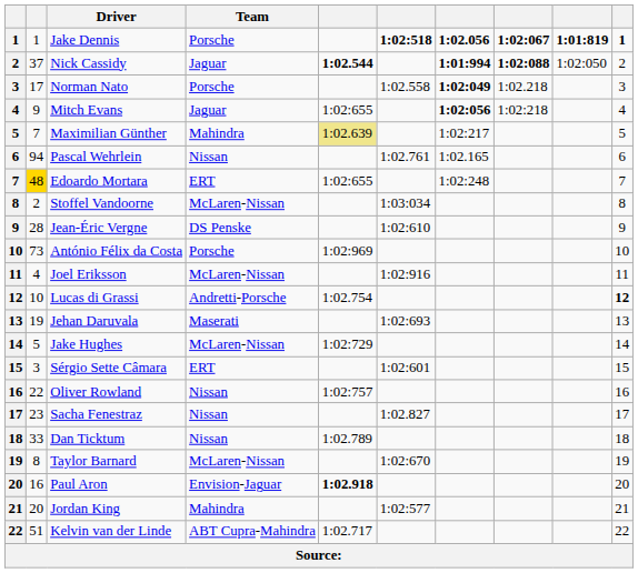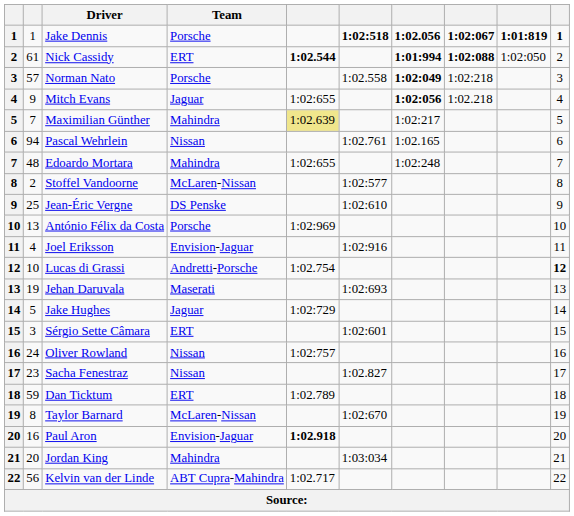 <table class="wikitable sortable" style="font-size: 85%">
 <tr>
 <th scope="col"></th>
 <th scope="col"></th>
 <th scope="col">Driver</th>
 <th scope="col">Team</th>
 <th scope="col"></th>
 <th scope="col"></th>
 <th scope="col"></th>
 <th scope="col"></th>
 <th scope="col"></th>
 <th scope="col"></th>
 </tr>
 <tr>
 <th scope="row">1</th>
 <td align="center">1</td>
 <td data-sort-value=""> <a href='#'>Jake Dennis</a></td>
 <td><a href='#'>Porsche</a></td>
 <td></td>
 <td><strong>1:02:518</strong></td>
 <td><strong>1:02.056</strong></td>
 <td><strong>1:02:067</strong></td>
 <td><strong>1:01:819</strong></td>
 <td align="center"><strong>1</strong></td>
 </tr>
 <tr>
 <th scope="row">2</th>
-<td align="center">37</td>
+<td align="center">61</td>
 <td data-sort-value=""> <a href='#'>Nick Cassidy</a></td>
-<td><a href='#'>Jaguar</a></td>
+<td><a href='#'>ERT</a></td>
 <td><strong>1:02.544</strong></td>
 <td></td>
 <td><strong>1:01:994</strong></td>
 <td><strong>1:02:088</strong></td>
 <td>1:02:050</td>
 <td align="center">2</td>
 </tr>
 <tr>
 <th scope="row">3</th>
-<td align="center">17</td>
+<td align="center">57</td>
 <td data-sort-value=""> <a href='#'>Norman Nato</a></td>
 <td><a href='#'>Porsche</a></td>
 <td></td>
 <td>1:02.558</td>
 <td><strong>1:02:049</strong></td>
-<td>1:02.218</td>
+<td>1:02:218</td>
 <td></td>
 <td align="center">3</td>
 </tr>
 <tr>
 <th scope="row">4</th>
 <td align="center">9</td>
 <td data-sort-value=""> <a href='#'>Mitch Evans</a></td>
 <td><a href='#'>Jaguar</a></td>
 <td>1:02:655</td>
 <td></td>
 <td><strong>1:02:056</strong></td>
-<td>1:02:218</td>
+<td>1:02.218</td>
 <td></td>
 <td align="center">4</td>
 </tr>
 <tr>
 <th scope="row">5</th>
 <td align="center">7</td>
 <td data-sort-value=""> <a href='#'>Maximilian Günther</a></td>
 <td><a href='#'>Mahindra</a></td>
 <td style="background: khaki;">1:02.639</td>
 <td></td>
 <td>1:02:217</td>
 <td></td>
 <td></td>
 <td align="center">5</td>
 </tr>
 <tr>
 <th scope="row">6</th>
 <td align="center">94</td>
 <td data-sort-value=""> <a href='#'>Pascal Wehrlein</a></td>
 <td><a href='#'>Nissan</a></td>
 <td></td>
 <td>1:02.761</td>
 <td>1:02.165</td>
 <td></td>
 <td></td>
 <td align="center">6</td>
 </tr>
 <tr>
 <th scope="row">7</th>
-<td align="center" style="background: gold;">48</td>
+<td align="center">48</td>
 <td data-sort-value=""> <a href='#'>Edoardo Mortara</a></td>
-<td><a href='#'>ERT</a></td>
+<td><a href='#'>Mahindra</a></td>
 <td>1:02:655</td>
 <td></td>
 <td>1:02:248</td>
 <td></td>
 <td></td>
 <td align="center">7</td>
 </tr>
 <tr>
 <th scope="row">8</th>
 <td align="center">2</td>
 <td data-sort-value=""> <a href='#'>Stoffel Vandoorne</a></td>
 <td><a href='#'>McLaren</a>-<a href='#'>Nissan</a></td>
 <td></td>
-<td>1:03:034</td>
+<td>1:02:577</td>
 <td></td>
 <td></td>
 <td></td>
 <td align="center">8</td>
 </tr>
 <tr>
 <th scope="row">9</th>
-<td align="center">28</td>
+<td align="center">25</td>
 <td data-sort-value=""> <a href='#'>Jean-Éric Vergne</a></td>
 <td><a href='#'>DS Penske</a></td>
 <td></td>
 <td>1:02:610</td>
 <td></td>
 <td></td>
 <td></td>
 <td align="center">9</td>
 </tr>
 <tr>
 <th scope="row">10</th>
-<td align="center">73</td>
+<td align="center">13</td>
 <td data-sort-value=""> <a href='#'>António Félix da Costa</a></td>
 <td><a href='#'>Porsche</a></td>
 <td>1:02:969</td>
 <td></td>
 <td></td>
 <td></td>
 <td></td>
 <td align="center">10</td>
 </tr>
 <tr>
 <th scope="row">11</th>
 <td align="center">4</td>
 <td data-sort-value=""> <a href='#'>Joel Eriksson</a></td>
-<td><a href='#'>McLaren</a>-<a href='#'>Nissan</a></td>
+<td><a href='#'>Envision</a>-<a href='#'>Jaguar</a></td>
 <td></td>
 <td>1:02:916</td>
 <td></td>
 <td></td>
 <td></td>
 <td align="center">11</td>
 </tr>
 <tr>
 <th scope="row">12</th>
 <td align="center">10</td>
 <td data-sort-value=""> <a href='#'>Lucas di Grassi</a></td>
 <td><a href='#'>Andretti</a>-<a href='#'>Porsche</a></td>
 <td>1:02.754</td>
 <td></td>
 <td></td>
 <td></td>
 <td></td>
 <td align="center"><strong>12</strong></td>
 </tr>
 <tr>
 <th scope="row">13</th>
 <td align="center">19</td>
 <td data-sort-value=""> <a href='#'>Jehan Daruvala</a></td>
 <td><a href='#'>Maserati</a></td>
 <td></td>
 <td>1:02:693</td>
 <td></td>
 <td></td>
 <td></td>
 <td align="center">13</td>
 </tr>
 <tr>
 <th scope="row">14</th>
 <td align="center">5</td>
 <td data-sort-value=""> <a href='#'>Jake Hughes</a></td>
-<td><a href='#'>McLaren</a>-<a href='#'>Nissan</a></td>
+<td><a href='#'>Jaguar</a></td>
 <td>1:02:729</td>
 <td></td>
 <td></td>
 <td></td>
 <td></td>
 <td align="center">14</td>
 </tr>
 <tr>
 <th scope="row">15</th>
 <td align="center">3</td>
 <td data-sort-value=""> <a href='#'>Sérgio Sette Câmara</a></td>
 <td><a href='#'>ERT</a></td>
 <td></td>
 <td>1:02:601</td>
 <td></td>
 <td></td>
 <td></td>
 <td align="center">15</td>
 </tr>
 <tr>
 <th scope="row">16</th>
-<td align="center">22</td>
+<td align="center">24</td>
 <td data-sort-value=""> <a href='#'>Oliver Rowland</a></td>
 <td><a href='#'>Nissan</a></td>
 <td>1:02:757</td>
 <td></td>
 <td></td>
 <td></td>
 <td></td>
 <td align="center">16</td>
 </tr>
 <tr>
 <th scope="row">17</th>
 <td align="center">23</td>
 <td data-sort-value=""> <a href='#'>Sacha Fenestraz</a></td>
 <td><a href='#'>Nissan</a></td>
 <td></td>
 <td>1:02.827</td>
 <td></td>
 <td></td>
 <td></td>
 <td align="center">17</td>
 </tr>
 <tr>
 <th scope="row">18</th>
-<td align="center">33</td>
+<td align="center">59</td>
 <td data-sort-value=""> <a href='#'>Dan Ticktum</a></td>
-<td><a href='#'>Nissan</a></td>
+<td><a href='#'>ERT</a></td>
 <td>1:02.789</td>
 <td></td>
 <td></td>
 <td></td>
 <td></td>
 <td align="center">18</td>
 </tr>
 <tr>
 <th scope="row">19</th>
 <td align="center">8</td>
 <td data-sort-value=""> <a href='#'>Taylor Barnard</a></td>
 <td><a href='#'>McLaren</a>-<a href='#'>Nissan</a></td>
 <td></td>
 <td>1:02:670</td>
 <td></td>
 <td></td>
 <td></td>
 <td align="center">19</td>
 </tr>
 <tr>
 <th scope="row">20</th>
 <td align="center">16</td>
 <td data-sort-value=""> <a href='#'>Paul Aron</a></td>
 <td><a href='#'>Envision</a>-<a href='#'>Jaguar</a></td>
 <td><strong>1:02.918</strong></td>
 <td></td>
 <td></td>
 <td></td>
 <td></td>
 <td align="center">20</td>
 </tr>
 <tr>
 <th scope="row">21</th>
 <td align="center">20</td>
 <td data-sort-value=""> <a href='#'>Jordan King</a></td>
 <td><a href='#'>Mahindra</a></td>
 <td></td>
-<td>1:02:577</td>
+<td>1:03:034</td>
 <td></td>
 <td></td>
 <td></td>
 <td align="center">21</td>
 </tr>
 <tr>
 <th scope="row">22</th>
-<td align="center">51</td>
+<td align="center">56</td>
 <td data-sort-value=""> <a href='#'>Kelvin van der Linde</a></td>
 <td><a href='#'>ABT Cupra</a>-<a href='#'>Mahindra</a></td>
 <td>1:02.717</td>
 <td></td>
 <td></td>
 <td></td>
 <td></td>
 <td align="center">22</td>
 </tr>
 <tr>
 <th colspan="10">Source:</th>
 </tr>
 </table>
